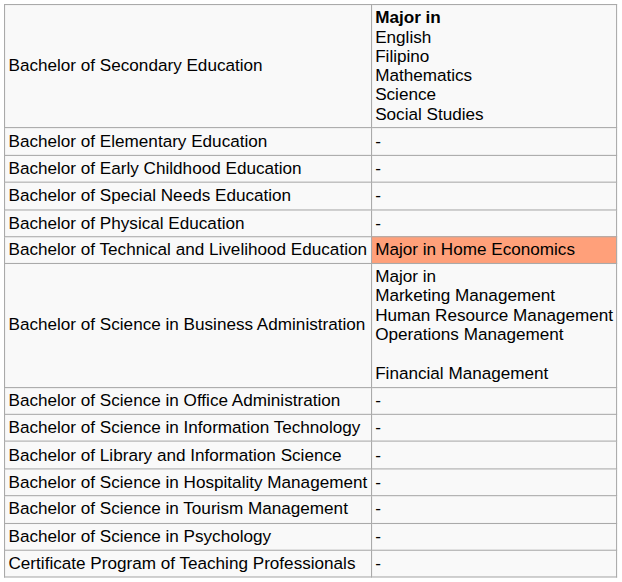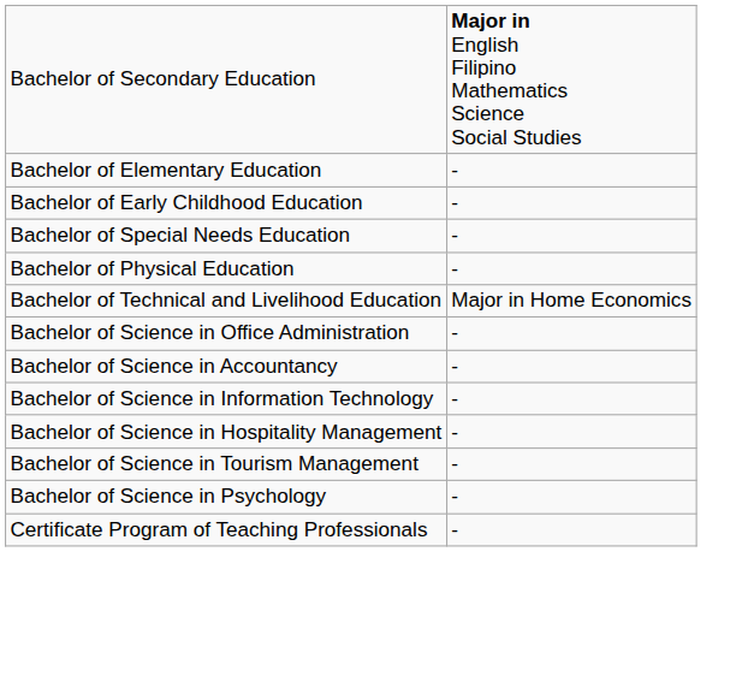 <table class="wikitable">
 <tr>
 <td>Bachelor of Secondary Education</td>
 <td><strong>Major in</strong> <br>English<br>Filipino<br>Mathematics<br>Science<br>Social Studies</td>
 </tr>
 <tr>
 <td>Bachelor of Elementary Education</td>
 <td>-</td>
 </tr>
 <tr>
 <td>Bachelor of Early Childhood Education</td>
 <td>-</td>
 </tr>
 <tr>
 <td>Bachelor of Special Needs Education</td>
 <td>-</td>
 </tr>
 <tr>
 <td>Bachelor of Physical Education</td>
 <td>-</td>
 </tr>
 <tr>
 <td>Bachelor of Technical and Livelihood Education</td>
-<td style="background: lightsalmon;">Major in Home Economics</td>
-</tr>
-<tr>
-<td>Bachelor of Science in Business Administration</td>
-<td>Major in<br>Marketing Management<br>Human Resource Management<br>Operations Management<br><br>Financial Management</td>
+<td>Major in Home Economics</td>
 </tr>
 <tr>
 <td>Bachelor of Science in Office Administration</td>
 <td>-</td>
 </tr>
 <tr>
-<td>Bachelor of Science in Information Technology</td>
+<td>Bachelor of Science in Accountancy</td>
 <td>-</td>
 </tr>
 <tr>
-<td>Bachelor of Library and Information Science</td>
+<td>Bachelor of Science in Information Technology</td>
 <td>-</td>
 </tr>
 <tr>
 <td>Bachelor of Science in Hospitality Management</td>
 <td>-</td>
 </tr>
 <tr>
 <td>Bachelor of Science in Tourism Management</td>
 <td>-</td>
 </tr>
 <tr>
 <td>Bachelor of Science in Psychology</td>
 <td>-</td>
 </tr>
 <tr>
 <td>Certificate Program of Teaching Professionals</td>
 <td>-</td>
 </tr>
 </table>
